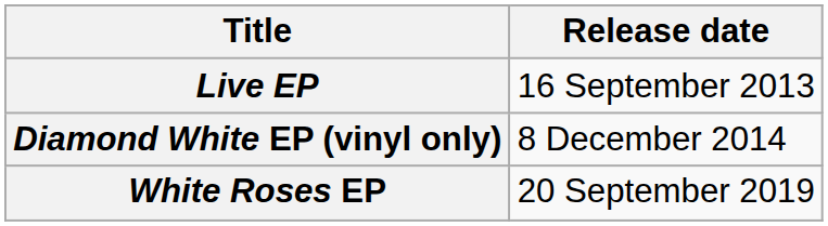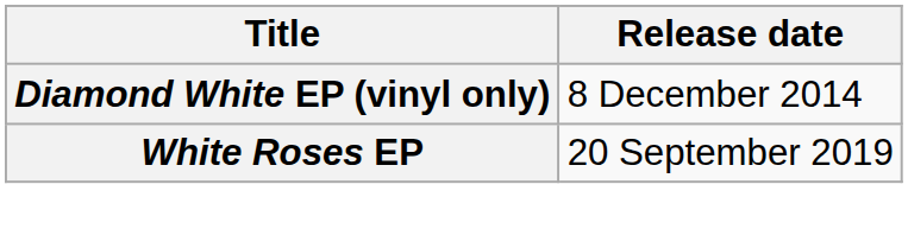 <table class="wikitable plainrowheaders">
 <tr>
 <th>Title</th>
 <th>Release date</th>
-</tr>
-<tr>
-<th scope="row"><em>Live EP</em></th>
-<td>16 September 2013</td>
 </tr>
 <tr>
 <th scope="row"><em>Diamond White</em> EP (vinyl only)</th>
 <td>8 December 2014</td>
 </tr>
 <tr>
 <th scope="row"><em>White Roses</em> EP</th>
 <td>20 September 2019</td>
 </tr>
 </table>
